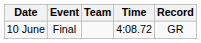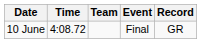 <table class="wikitable" style="text-align:center;">
 <tr>
 <th>Date</th>
+<th>Time</th>
+<th>Team</th>
 <th>Event</th>
-<th>Team</th>
-<th>Time</th>
 <th>Record</th>
 </tr>
 <tr>
 <td>10 June</td>
+<td>4:08.72</td>
+<td align=left></td>
 <td>Final</td>
-<td align=left></td>
-<td>4:08.72</td>
 <td align=center>GR</td>
 </tr>
 </table>
